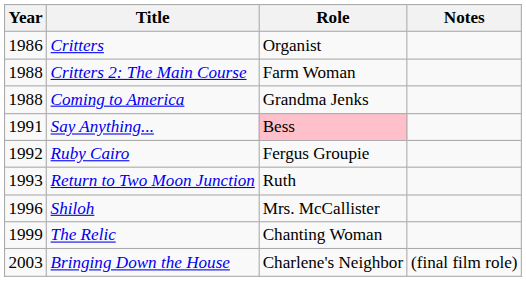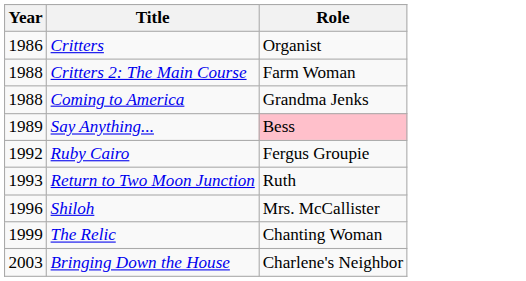 <table class="wikitable">
 <tr>
 <th>Year</th>
 <th>Title</th>
 <th>Role</th>
-<th>Notes</th>
 </tr>
 <tr>
 <td>1986</td>
 <td><em><a href='#'>Critters</a></em></td>
 <td>Organist</td>
-<td></td>
 </tr>
 <tr>
 <td>1988</td>
 <td><em><a href='#'>Critters 2: The Main Course</a></em></td>
 <td>Farm Woman</td>
-<td></td>
 </tr>
 <tr>
 <td>1988</td>
 <td><em><a href='#'>Coming to America</a></em></td>
 <td>Grandma Jenks</td>
-<td></td>
 </tr>
 <tr>
-<td>1991</td>
+<td>1989</td>
 <td><em><a href='#'>Say Anything...</a></em></td>
 <td style="background: pink;">Bess</td>
-<td></td>
 </tr>
 <tr>
 <td>1992</td>
 <td><em><a href='#'>Ruby Cairo</a></em></td>
 <td>Fergus Groupie</td>
-<td></td>
 </tr>
 <tr>
 <td>1993</td>
 <td><em><a href='#'>Return to Two Moon Junction</a></em></td>
 <td>Ruth</td>
-<td></td>
 </tr>
 <tr>
 <td>1996</td>
 <td><em><a href='#'>Shiloh</a></em></td>
 <td>Mrs. McCallister</td>
-<td></td>
 </tr>
 <tr>
 <td>1999</td>
 <td><em><a href='#'>The Relic</a></em></td>
 <td>Chanting Woman</td>
-<td></td>
 </tr>
 <tr>
 <td>2003</td>
 <td><em><a href='#'>Bringing Down the House</a></em></td>
 <td>Charlene's Neighbor</td>
-<td>(final film role)</td>
 </tr>
 </table>
